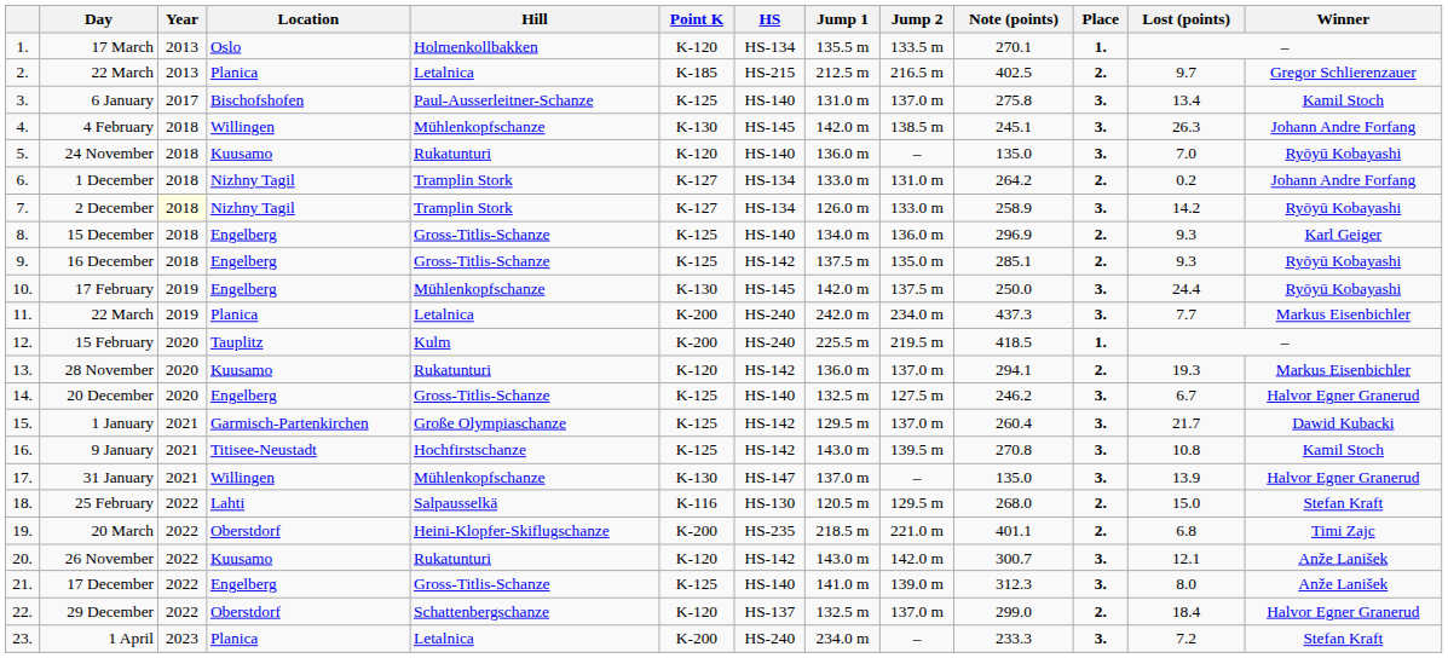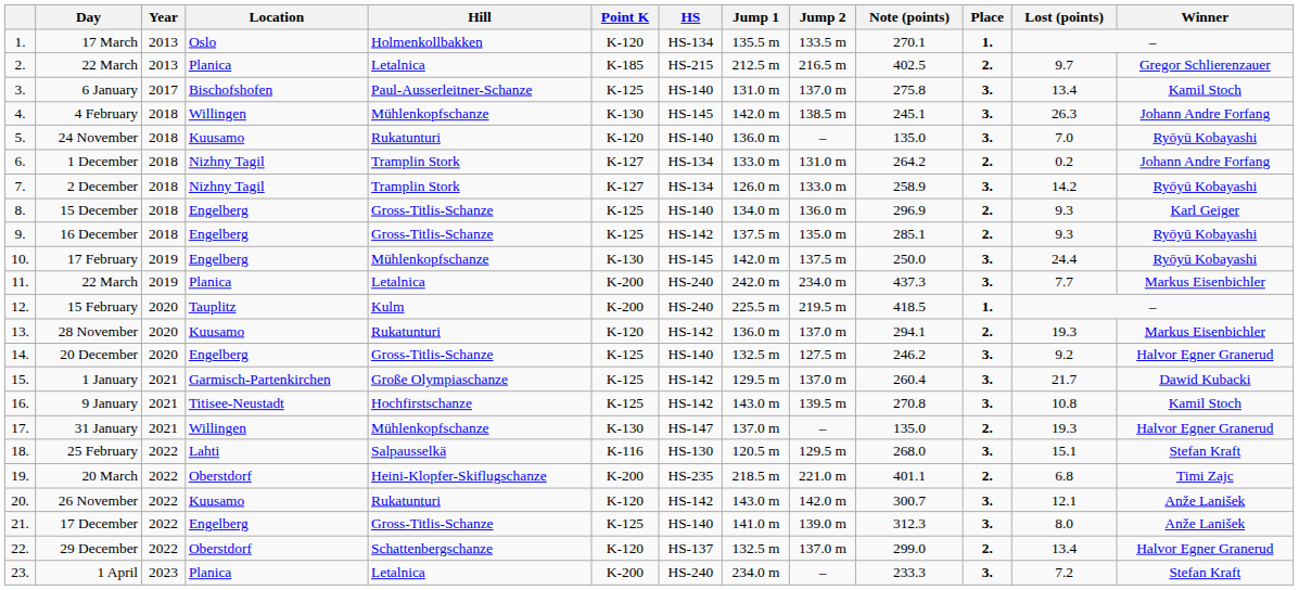 <table width=100% style="font-size: 89%; text-align:center" class=wikitable>
 <tr>
 <th></th>
 <th>Day</th>
 <th>Year</th>
 <th>Location</th>
 <th>Hill</th>
 <th><a href='#'>Point K</a></th>
 <th><a href='#'>HS</a></th>
 <th>Jump 1</th>
 <th>Jump 2</th>
 <th>Note (points)</th>
 <th>Place</th>
 <th>Lost (points)</th>
 <th>Winner</th>
 </tr>
 <tr>
 <td>1.</td>
 <td align=right>17 March</td>
 <td>2013</td>
 <td align=left><a href='#'>Oslo</a></td>
 <td align=left><a href='#'>Holmenkollbakken</a></td>
 <td>K-120</td>
 <td>HS-134</td>
 <td>135.5 m</td>
 <td>133.5 m</td>
 <td>270.1</td>
 <td><strong>1.</strong></td>
 <td colspan=2>–</td>
 </tr>
 <tr>
 <td>2.</td>
 <td align=right>22 March</td>
 <td>2013</td>
 <td align=left><a href='#'>Planica</a></td>
 <td align=left><a href='#'>Letalnica</a></td>
 <td>K-185</td>
 <td>HS-215</td>
 <td>212.5 m</td>
 <td>216.5 m</td>
 <td>402.5</td>
 <td><strong>2.</strong></td>
 <td>9.7</td>
 <td><a href='#'>Gregor Schlierenzauer</a></td>
 </tr>
 <tr>
 <td>3.</td>
 <td align=right>6 January</td>
 <td>2017</td>
 <td align=left><a href='#'>Bischofshofen</a></td>
 <td align=left><a href='#'>Paul-Ausserleitner-Schanze</a></td>
 <td>K-125</td>
 <td>HS-140</td>
 <td>131.0 m</td>
 <td>137.0 m</td>
 <td>275.8</td>
 <td><strong>3.</strong></td>
 <td>13.4</td>
 <td><a href='#'>Kamil Stoch</a></td>
 </tr>
 <tr>
 <td>4.</td>
 <td align=right>4 February</td>
 <td>2018</td>
 <td align=left><a href='#'>Willingen</a></td>
 <td align=left><a href='#'>Mühlenkopfschanze</a></td>
 <td>K-130</td>
 <td>HS-145</td>
 <td>142.0 m</td>
 <td>138.5 m</td>
 <td>245.1</td>
 <td><strong>3.</strong></td>
 <td>26.3</td>
 <td><a href='#'>Johann Andre Forfang</a></td>
 </tr>
 <tr>
 <td>5.</td>
 <td align=right>24 November</td>
 <td>2018</td>
 <td align=left><a href='#'>Kuusamo</a></td>
 <td align=left><a href='#'>Rukatunturi</a></td>
 <td>K-120</td>
 <td>HS-140</td>
 <td>136.0 m</td>
 <td>–</td>
 <td>135.0</td>
 <td><strong>3.</strong></td>
 <td>7.0</td>
 <td><a href='#'>Ryōyū Kobayashi</a></td>
 </tr>
 <tr>
 <td>6.</td>
 <td align=right>1 December</td>
 <td>2018</td>
 <td align=left><a href='#'>Nizhny Tagil</a></td>
 <td align=left><a href='#'>Tramplin Stork</a></td>
 <td>K-127</td>
 <td>HS-134</td>
 <td>133.0 m</td>
 <td>131.0 m</td>
 <td>264.2</td>
 <td><strong>2.</strong></td>
 <td>0.2</td>
 <td><a href='#'>Johann Andre Forfang</a></td>
 </tr>
 <tr>
 <td>7.</td>
 <td align=right>2 December</td>
-<td style="background: lightyellow;">2018</td>
+<td>2018</td>
 <td align=left><a href='#'>Nizhny Tagil</a></td>
 <td align=left><a href='#'>Tramplin Stork</a></td>
 <td>K-127</td>
 <td>HS-134</td>
 <td>126.0 m</td>
 <td>133.0 m</td>
 <td>258.9</td>
 <td><strong>3.</strong></td>
 <td>14.2</td>
 <td><a href='#'>Ryōyū Kobayashi</a></td>
 </tr>
 <tr>
 <td>8.</td>
 <td align=right>15 December</td>
 <td>2018</td>
 <td align=left><a href='#'>Engelberg</a></td>
 <td align=left><a href='#'>Gross-Titlis-Schanze</a></td>
 <td>K-125</td>
 <td>HS-140</td>
 <td>134.0 m</td>
 <td>136.0 m</td>
 <td>296.9</td>
 <td><strong>2.</strong></td>
 <td>9.3</td>
 <td><a href='#'>Karl Geiger</a></td>
 </tr>
 <tr>
 <td>9.</td>
 <td align=right>16 December</td>
 <td>2018</td>
 <td align=left><a href='#'>Engelberg</a></td>
 <td align=left><a href='#'>Gross-Titlis-Schanze</a></td>
 <td>K-125</td>
 <td>HS-142</td>
 <td>137.5 m</td>
 <td>135.0 m</td>
 <td>285.1</td>
 <td><strong>2.</strong></td>
 <td>9.3</td>
 <td><a href='#'>Ryōyū Kobayashi</a></td>
 </tr>
 <tr>
 <td>10.</td>
 <td align=right>17 February</td>
 <td>2019</td>
 <td align=left><a href='#'>Engelberg</a></td>
 <td align=left><a href='#'>Mühlenkopfschanze</a></td>
 <td>K-130</td>
 <td>HS-145</td>
 <td>142.0 m</td>
 <td>137.5 m</td>
 <td>250.0</td>
 <td><strong>3.</strong></td>
 <td>24.4</td>
 <td><a href='#'>Ryōyū Kobayashi</a></td>
 </tr>
 <tr>
 <td>11.</td>
 <td align=right>22 March</td>
 <td>2019</td>
 <td align=left><a href='#'>Planica</a></td>
 <td align=left><a href='#'>Letalnica</a></td>
 <td>K-200</td>
 <td>HS-240</td>
 <td>242.0 m</td>
 <td>234.0 m</td>
 <td>437.3</td>
 <td><strong>3.</strong></td>
 <td>7.7</td>
 <td><a href='#'>Markus Eisenbichler</a></td>
 </tr>
 <tr>
 <td>12.</td>
 <td align=right>15 February</td>
 <td>2020</td>
 <td align=left><a href='#'>Tauplitz</a></td>
 <td align=left><a href='#'>Kulm</a></td>
 <td>K-200</td>
 <td>HS-240</td>
 <td>225.5 m</td>
 <td>219.5 m</td>
 <td>418.5</td>
 <td><strong>1.</strong></td>
 <td colspan=2>–</td>
 </tr>
 <tr>
 <td>13.</td>
 <td align=right>28 November</td>
 <td>2020</td>
 <td align=left><a href='#'>Kuusamo</a></td>
 <td align=left><a href='#'>Rukatunturi</a></td>
 <td>K-120</td>
 <td>HS-142</td>
 <td>136.0 m</td>
 <td>137.0 m</td>
 <td>294.1</td>
 <td><strong>2.</strong></td>
 <td>19.3</td>
 <td><a href='#'>Markus Eisenbichler</a></td>
 </tr>
 <tr>
 <td>14.</td>
 <td align=right>20 December</td>
 <td>2020</td>
 <td align=left><a href='#'>Engelberg</a></td>
 <td align=left><a href='#'>Gross-Titlis-Schanze</a></td>
 <td>K-125</td>
 <td>HS-140</td>
 <td>132.5 m</td>
 <td>127.5 m</td>
 <td>246.2</td>
 <td><strong>3.</strong></td>
-<td>6.7</td>
+<td>9.2</td>
 <td><a href='#'>Halvor Egner Granerud</a></td>
 </tr>
 <tr>
 <td>15.</td>
 <td align=right>1 January</td>
 <td>2021</td>
 <td align=left><a href='#'>Garmisch-Partenkirchen</a></td>
 <td align=left><a href='#'>Große Olympiaschanze</a></td>
 <td>K-125</td>
 <td>HS-142</td>
 <td>129.5 m</td>
 <td>137.0 m</td>
 <td>260.4</td>
 <td><strong>3.</strong></td>
 <td>21.7</td>
 <td><a href='#'>Dawid Kubacki</a></td>
 </tr>
 <tr>
 <td>16.</td>
 <td align=right>9 January</td>
 <td>2021</td>
 <td align=left><a href='#'>Titisee-Neustadt</a></td>
 <td align=left><a href='#'>Hochfirstschanze</a></td>
 <td>K-125</td>
 <td>HS-142</td>
 <td>143.0 m</td>
 <td>139.5 m</td>
 <td>270.8</td>
 <td><strong>3.</strong></td>
 <td>10.8</td>
 <td><a href='#'>Kamil Stoch</a></td>
 </tr>
 <tr>
 <td>17.</td>
 <td align=right>31 January</td>
 <td>2021</td>
 <td align=left><a href='#'>Willingen</a></td>
 <td align=left><a href='#'>Mühlenkopfschanze</a></td>
 <td>K-130</td>
 <td>HS-147</td>
 <td>137.0 m</td>
 <td>–</td>
 <td>135.0</td>
-<td><strong>3.</strong></td>
-<td>13.9</td>
+<td><strong>2.</strong></td>
+<td>19.3</td>
 <td><a href='#'>Halvor Egner Granerud</a></td>
 </tr>
 <tr>
 <td>18.</td>
 <td align=right>25 February</td>
 <td>2022</td>
 <td align=left><a href='#'>Lahti</a></td>
 <td align=left><a href='#'>Salpausselkä</a></td>
 <td>K-116</td>
 <td>HS-130</td>
 <td>120.5 m</td>
 <td>129.5 m</td>
 <td>268.0</td>
-<td><strong>2.</strong></td>
-<td>15.0</td>
+<td><strong>3.</strong></td>
+<td>15.1</td>
 <td><a href='#'>Stefan Kraft</a></td>
 </tr>
 <tr>
 <td>19.</td>
 <td align=right>20 March</td>
 <td>2022</td>
 <td align=left><a href='#'>Oberstdorf</a></td>
 <td align=left><a href='#'>Heini-Klopfer-Skiflugschanze</a></td>
 <td>K-200</td>
 <td>HS-235</td>
 <td>218.5 m</td>
 <td>221.0 m</td>
 <td>401.1</td>
 <td><strong>2.</strong></td>
 <td>6.8</td>
 <td><a href='#'>Timi Zajc</a></td>
 </tr>
 <tr>
 <td>20.</td>
 <td align=right>26 November</td>
 <td>2022</td>
 <td align=left><a href='#'>Kuusamo</a></td>
 <td align=left><a href='#'>Rukatunturi</a></td>
 <td>K-120</td>
 <td>HS-142</td>
 <td>143.0 m</td>
 <td>142.0 m</td>
 <td>300.7</td>
 <td><strong>3.</strong></td>
 <td>12.1</td>
 <td><a href='#'>Anže Lanišek</a></td>
 </tr>
 <tr>
 <td>21.</td>
 <td align=right>17 December</td>
 <td>2022</td>
 <td align=left><a href='#'>Engelberg</a></td>
 <td align=left><a href='#'>Gross-Titlis-Schanze</a></td>
 <td>K-125</td>
 <td>HS-140</td>
 <td>141.0 m</td>
 <td>139.0 m</td>
 <td>312.3</td>
 <td><strong>3.</strong></td>
 <td>8.0</td>
 <td><a href='#'>Anže Lanišek</a></td>
 </tr>
 <tr>
 <td>22.</td>
 <td align=right>29 December</td>
 <td>2022</td>
 <td align=left><a href='#'>Oberstdorf</a></td>
 <td align=left><a href='#'>Schattenbergschanze</a></td>
 <td>K-120</td>
 <td>HS-137</td>
 <td>132.5 m</td>
 <td>137.0 m</td>
 <td>299.0</td>
 <td><strong>2.</strong></td>
-<td>18.4</td>
+<td>13.4</td>
 <td><a href='#'>Halvor Egner Granerud</a></td>
 </tr>
 <tr>
 <td>23.</td>
 <td align=right>1 April</td>
 <td>2023</td>
 <td align=left><a href='#'>Planica</a></td>
 <td align=left><a href='#'>Letalnica</a></td>
 <td>K-200</td>
 <td>HS-240</td>
 <td>234.0 m</td>
 <td>–</td>
 <td>233.3</td>
 <td><strong>3.</strong></td>
 <td>7.2</td>
 <td><a href='#'>Stefan Kraft</a></td>
 </tr>
 </table>
